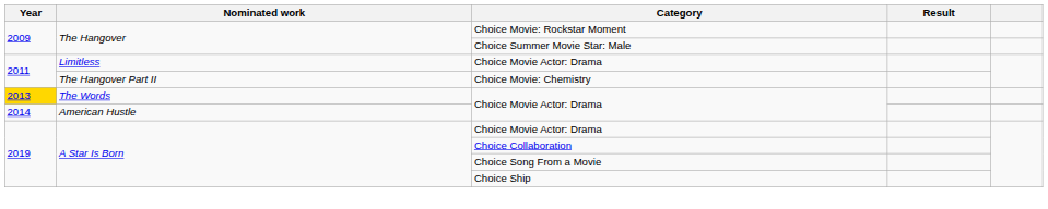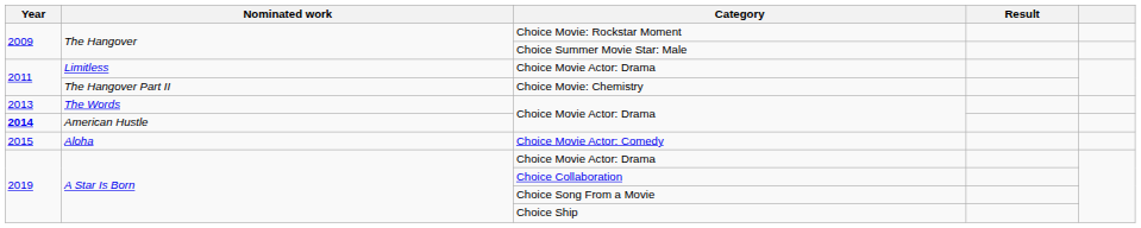 <table class="wikitable" style="width:100%;">
 <tr>
 <th width=5%>Year</th>
 <th style="width:40%;">Nominated work</th>
 <th style="width:40%;">Category</th>
 <th style="width:10%;">Result</th>
 <th width=5%></th>
 </tr>
 <tr>
 <td rowspan="2"><a href='#'>2009</a></td>
 <td rowspan="2"><em>The Hangover</em></td>
 <td>Choice Movie: Rockstar Moment</td>
 <td></td>
 <td style="text-align:center;"></td>
 </tr>
 <tr>
 <td>Choice Summer Movie Star: Male</td>
 <td></td>
 <td style="text-align:center;"></td>
 </tr>
 <tr>
 <td rowspan="2"><a href='#'>2011</a></td>
 <td><em><a href='#'>Limitless</a></em></td>
 <td>Choice Movie Actor: Drama</td>
 <td></td>
 <td rowspan="2" style="text-align:center;"></td>
 </tr>
 <tr>
 <td><em>The Hangover Part II</em></td>
 <td>Choice Movie: Chemistry</td>
 <td></td>
 </tr>
 <tr>
-<td style="background: gold;"><a href='#'>2013</a></td>
+<td><a href='#'>2013</a></td>
 <td><em><a href='#'>The Words</a></em></td>
 <td rowspan="2">Choice Movie Actor: Drama</td>
 <td></td>
 <td style="text-align:center;"></td>
 </tr>
 <tr>
-<td><a href='#'>2014</a></td>
+<td><strong><a href='#'>2014</a></strong></td>
 <td><em>American Hustle</em></td>
+<td></td>
+<td style="text-align:center;"></td>
+</tr>
+<tr>
+<td><a href='#'>2015</a></td>
+<td><em><a href='#'>Aloha</a></em></td>
+<td><a href='#'>Choice Movie Actor: Comedy</a></td>
 <td></td>
 <td style="text-align:center;"></td>
 </tr>
 <tr>
 <td rowspan="4"><a href='#'>2019</a></td>
 <td rowspan="4"><em><a href='#'>A Star Is Born</a></em></td>
 <td>Choice Movie Actor: Drama</td>
 <td></td>
 <td rowspan="4" style="text-align:center;"></td>
 </tr>
 <tr>
 <td><a href='#'>Choice Collaboration</a></td>
 <td></td>
 </tr>
 <tr>
 <td>Choice Song From a Movie</td>
 <td></td>
 </tr>
 <tr>
 <td>Choice Ship</td>
 <td></td>
 </tr>
 </table>
